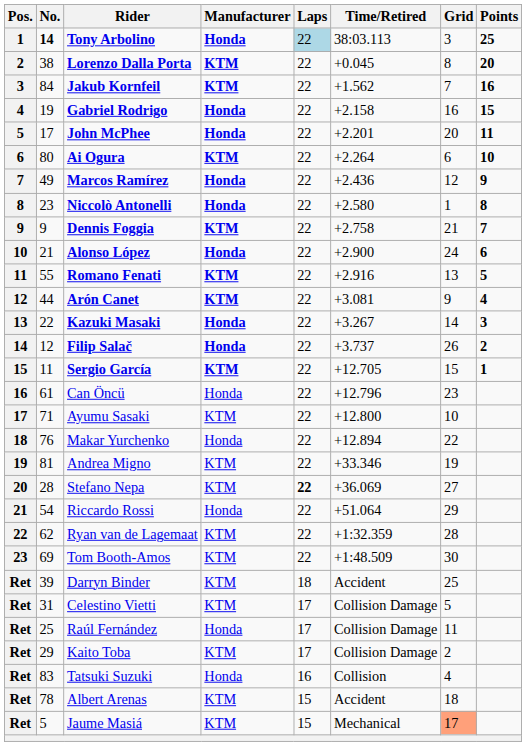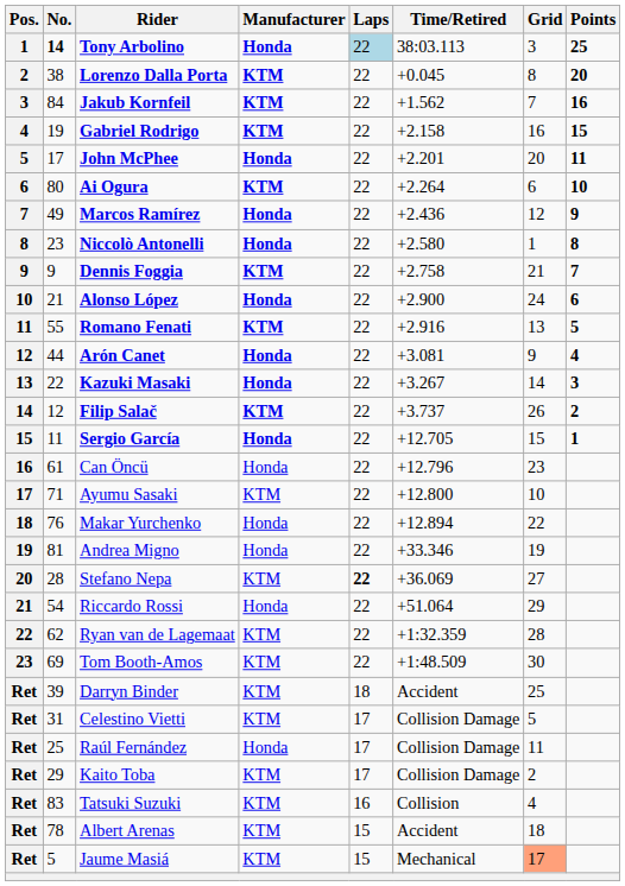 <table class="wikitable" style="font-size: 95%;">
 <tr>
 <th>Pos.</th>
 <th>No.</th>
 <th>Rider</th>
 <th>Manufacturer</th>
 <th>Laps</th>
 <th>Time/Retired</th>
 <th>Grid</th>
 <th>Points</th>
 </tr>
 <tr>
 <th>1</th>
 <td><strong>14</strong></td>
 <td> <strong><a href='#'>Tony Arbolino</a></strong></td>
 <td><strong><a href='#'>Honda</a></strong></td>
 <td style="background: lightblue;">22</td>
 <td>38:03.113</td>
 <td>3</td>
 <td><strong>25</strong></td>
 </tr>
 <tr>
 <th>2</th>
 <td>38</td>
 <td> <strong><a href='#'>Lorenzo Dalla Porta</a></strong></td>
 <td><strong><a href='#'>KTM</a></strong></td>
 <td>22</td>
 <td>+0.045</td>
 <td>8</td>
 <td><strong>20</strong></td>
 </tr>
 <tr>
 <th>3</th>
 <td>84</td>
 <td> <strong><a href='#'>Jakub Kornfeil</a></strong></td>
 <td><strong><a href='#'>KTM</a></strong></td>
 <td>22</td>
 <td>+1.562</td>
 <td>7</td>
 <td><strong>16</strong></td>
 </tr>
 <tr>
 <th>4</th>
 <td>19</td>
 <td> <strong><a href='#'>Gabriel Rodrigo</a></strong></td>
-<td><strong><a href='#'>Honda</a></strong></td>
+<td><strong><a href='#'>KTM</a></strong></td>
 <td>22</td>
 <td>+2.158</td>
 <td>16</td>
 <td><strong>15</strong></td>
 </tr>
 <tr>
 <th>5</th>
 <td>17</td>
 <td> <strong><a href='#'>John McPhee</a></strong></td>
 <td><strong><a href='#'>Honda</a></strong></td>
 <td>22</td>
 <td>+2.201</td>
 <td>20</td>
 <td><strong>11</strong></td>
 </tr>
 <tr>
 <th>6</th>
 <td>80</td>
 <td> <strong><a href='#'>Ai Ogura</a></strong></td>
 <td><strong><a href='#'>KTM</a></strong></td>
 <td>22</td>
 <td>+2.264</td>
 <td>6</td>
 <td><strong>10</strong></td>
 </tr>
 <tr>
 <th>7</th>
 <td>49</td>
 <td> <strong><a href='#'>Marcos Ramírez</a></strong></td>
 <td><strong><a href='#'>Honda</a></strong></td>
 <td>22</td>
 <td>+2.436</td>
 <td>12</td>
 <td><strong>9</strong></td>
 </tr>
 <tr>
 <th>8</th>
 <td>23</td>
 <td> <strong><a href='#'>Niccolò Antonelli</a></strong></td>
 <td><strong><a href='#'>Honda</a></strong></td>
 <td>22</td>
 <td>+2.580</td>
 <td>1</td>
 <td><strong>8</strong></td>
 </tr>
 <tr>
 <th>9</th>
 <td>9</td>
 <td> <strong><a href='#'>Dennis Foggia</a></strong></td>
 <td><strong><a href='#'>KTM</a></strong></td>
 <td>22</td>
 <td>+2.758</td>
 <td>21</td>
 <td><strong>7</strong></td>
 </tr>
 <tr>
 <th>10</th>
 <td>21</td>
 <td> <strong><a href='#'>Alonso López</a></strong></td>
 <td><strong><a href='#'>Honda</a></strong></td>
 <td>22</td>
 <td>+2.900</td>
 <td>24</td>
 <td><strong>6</strong></td>
 </tr>
 <tr>
 <th>11</th>
 <td>55</td>
 <td> <strong><a href='#'>Romano Fenati</a></strong></td>
 <td><strong><a href='#'>KTM</a></strong></td>
 <td>22</td>
 <td>+2.916</td>
 <td>13</td>
 <td><strong>5</strong></td>
 </tr>
 <tr>
 <th>12</th>
 <td>44</td>
 <td> <strong><a href='#'>Arón Canet</a></strong></td>
-<td><strong><a href='#'>KTM</a></strong></td>
+<td><strong><a href='#'>Honda</a></strong></td>
 <td>22</td>
 <td>+3.081</td>
 <td>9</td>
 <td><strong>4</strong></td>
 </tr>
 <tr>
 <th>13</th>
 <td>22</td>
 <td> <strong><a href='#'>Kazuki Masaki</a></strong></td>
 <td><strong><a href='#'>Honda</a></strong></td>
 <td>22</td>
 <td>+3.267</td>
 <td>14</td>
 <td><strong>3</strong></td>
 </tr>
 <tr>
 <th>14</th>
 <td>12</td>
 <td> <strong><a href='#'>Filip Salač</a></strong></td>
-<td><strong><a href='#'>Honda</a></strong></td>
+<td><strong><a href='#'>KTM</a></strong></td>
 <td>22</td>
 <td>+3.737</td>
 <td>26</td>
 <td><strong>2</strong></td>
 </tr>
 <tr>
 <th>15</th>
 <td>11</td>
 <td> <strong><a href='#'>Sergio García</a></strong></td>
-<td><strong><a href='#'>KTM</a></strong></td>
+<td><strong><a href='#'>Honda</a></strong></td>
 <td>22</td>
 <td>+12.705</td>
 <td>15</td>
 <td><strong>1</strong></td>
 </tr>
 <tr>
 <th>16</th>
 <td>61</td>
 <td> <a href='#'>Can Öncü</a></td>
 <td><a href='#'>Honda</a></td>
 <td>22</td>
 <td>+12.796</td>
 <td>23</td>
 <td></td>
 </tr>
 <tr>
 <th>17</th>
 <td>71</td>
 <td> <a href='#'>Ayumu Sasaki</a></td>
 <td><a href='#'>KTM</a></td>
 <td>22</td>
 <td>+12.800</td>
 <td>10</td>
 <td></td>
 </tr>
 <tr>
 <th>18</th>
 <td>76</td>
 <td> <a href='#'>Makar Yurchenko</a></td>
 <td><a href='#'>Honda</a></td>
 <td>22</td>
 <td>+12.894</td>
 <td>22</td>
 <td></td>
 </tr>
 <tr>
 <th>19</th>
 <td>81</td>
 <td> <a href='#'>Andrea Migno</a></td>
-<td><a href='#'>KTM</a></td>
+<td><a href='#'>Honda</a></td>
 <td>22</td>
 <td>+33.346</td>
 <td>19</td>
 <td></td>
 </tr>
 <tr>
 <th>20</th>
 <td>28</td>
 <td> <a href='#'>Stefano Nepa</a></td>
 <td><a href='#'>KTM</a></td>
 <td><strong>22</strong></td>
 <td>+36.069</td>
 <td>27</td>
 <td></td>
 </tr>
 <tr>
 <th>21</th>
 <td>54</td>
 <td> <a href='#'>Riccardo Rossi</a></td>
 <td><a href='#'>Honda</a></td>
 <td>22</td>
 <td>+51.064</td>
 <td>29</td>
 <td></td>
 </tr>
 <tr>
 <th>22</th>
 <td>62</td>
 <td> <a href='#'>Ryan van de Lagemaat</a></td>
 <td><a href='#'>KTM</a></td>
 <td>22</td>
 <td>+1:32.359</td>
 <td>28</td>
 <td></td>
 </tr>
 <tr>
 <th>23</th>
 <td>69</td>
 <td> <a href='#'>Tom Booth-Amos</a></td>
 <td><a href='#'>KTM</a></td>
 <td>22</td>
 <td>+1:48.509</td>
 <td>30</td>
 <td></td>
 </tr>
 <tr>
 <th>Ret</th>
 <td>39</td>
 <td> <a href='#'>Darryn Binder</a></td>
 <td><a href='#'>KTM</a></td>
 <td>18</td>
 <td>Accident</td>
 <td>25</td>
 <td></td>
 </tr>
 <tr>
 <th>Ret</th>
 <td>31</td>
 <td> <a href='#'>Celestino Vietti</a></td>
 <td><a href='#'>KTM</a></td>
 <td>17</td>
 <td>Collision Damage</td>
 <td>5</td>
 <td></td>
 </tr>
 <tr>
 <th>Ret</th>
 <td>25</td>
 <td> <a href='#'>Raúl Fernández</a></td>
 <td><a href='#'>Honda</a></td>
 <td>17</td>
 <td>Collision Damage</td>
 <td>11</td>
 <td></td>
 </tr>
 <tr>
 <th>Ret</th>
 <td>29</td>
 <td> <a href='#'>Kaito Toba</a></td>
 <td><a href='#'>KTM</a></td>
 <td>17</td>
 <td>Collision Damage</td>
 <td>2</td>
 <td></td>
 </tr>
 <tr>
 <th>Ret</th>
 <td>83</td>
 <td> <a href='#'>Tatsuki Suzuki</a></td>
-<td><a href='#'>Honda</a></td>
+<td><a href='#'>KTM</a></td>
 <td>16</td>
 <td>Collision</td>
 <td>4</td>
 <td></td>
 </tr>
 <tr>
 <th>Ret</th>
 <td>78</td>
 <td> <a href='#'>Albert Arenas</a></td>
 <td><a href='#'>KTM</a></td>
 <td>15</td>
 <td>Accident</td>
 <td>18</td>
 <td></td>
 </tr>
 <tr>
 <th>Ret</th>
 <td>5</td>
 <td> <a href='#'>Jaume Masiá</a></td>
 <td><a href='#'>KTM</a></td>
 <td>15</td>
 <td>Mechanical</td>
 <td style="background: lightsalmon;">17</td>
 <td></td>
 </tr>
 <tr>
 <th colspan=8></th>
 </tr>
 </table>
